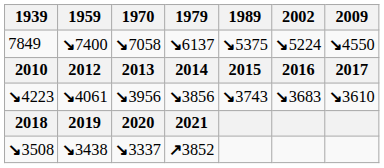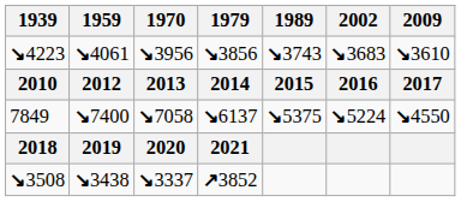 <table class="wikitable">
 <tr>
 <th>1939</th>
 <th>1959</th>
 <th>1970</th>
 <th>1979</th>
 <th>1989</th>
 <th>2002</th>
 <th>2009</th>
 </tr>
 <tr>
-<td>7849</td>
-<td><strong>↘</strong>7400</td>
-<td><strong>↘</strong>7058</td>
-<td><strong>↘</strong>6137</td>
-<td><strong>↘</strong>5375</td>
-<td><strong>↘</strong>5224</td>
-<td><strong>↘</strong>4550</td>
+<td><strong>↘</strong>4223</td>
+<td><strong>↘</strong>4061</td>
+<td><strong>↘</strong>3956</td>
+<td><strong>↘</strong>3856</td>
+<td><strong>↘</strong>3743</td>
+<td><strong>↘</strong>3683</td>
+<td><strong>↘</strong>3610</td>
 </tr>
 <tr>
 <th>2010</th>
 <th>2012</th>
 <th>2013</th>
 <th>2014</th>
 <th>2015</th>
 <th>2016</th>
 <th>2017</th>
 </tr>
 <tr>
-<td><strong>↘</strong>4223</td>
-<td><strong>↘</strong>4061</td>
-<td><strong>↘</strong>3956</td>
-<td><strong>↘</strong>3856</td>
-<td><strong>↘</strong>3743</td>
-<td><strong>↘</strong>3683</td>
-<td><strong>↘</strong>3610</td>
+<td>7849</td>
+<td><strong>↘</strong>7400</td>
+<td><strong>↘</strong>7058</td>
+<td><strong>↘</strong>6137</td>
+<td><strong>↘</strong>5375</td>
+<td><strong>↘</strong>5224</td>
+<td><strong>↘</strong>4550</td>
 </tr>
 <tr>
 <th>2018</th>
 <th>2019</th>
 <th>2020</th>
 <th>2021</th>
 <th></th>
 <th></th>
 <th></th>
 </tr>
 <tr>
 <td><strong>↘</strong>3508</td>
 <td><strong>↘</strong>3438</td>
 <td><strong>↘</strong>3337</td>
 <td><strong>↗</strong>3852</td>
 <td></td>
 <td></td>
 </tr>
 </table>
